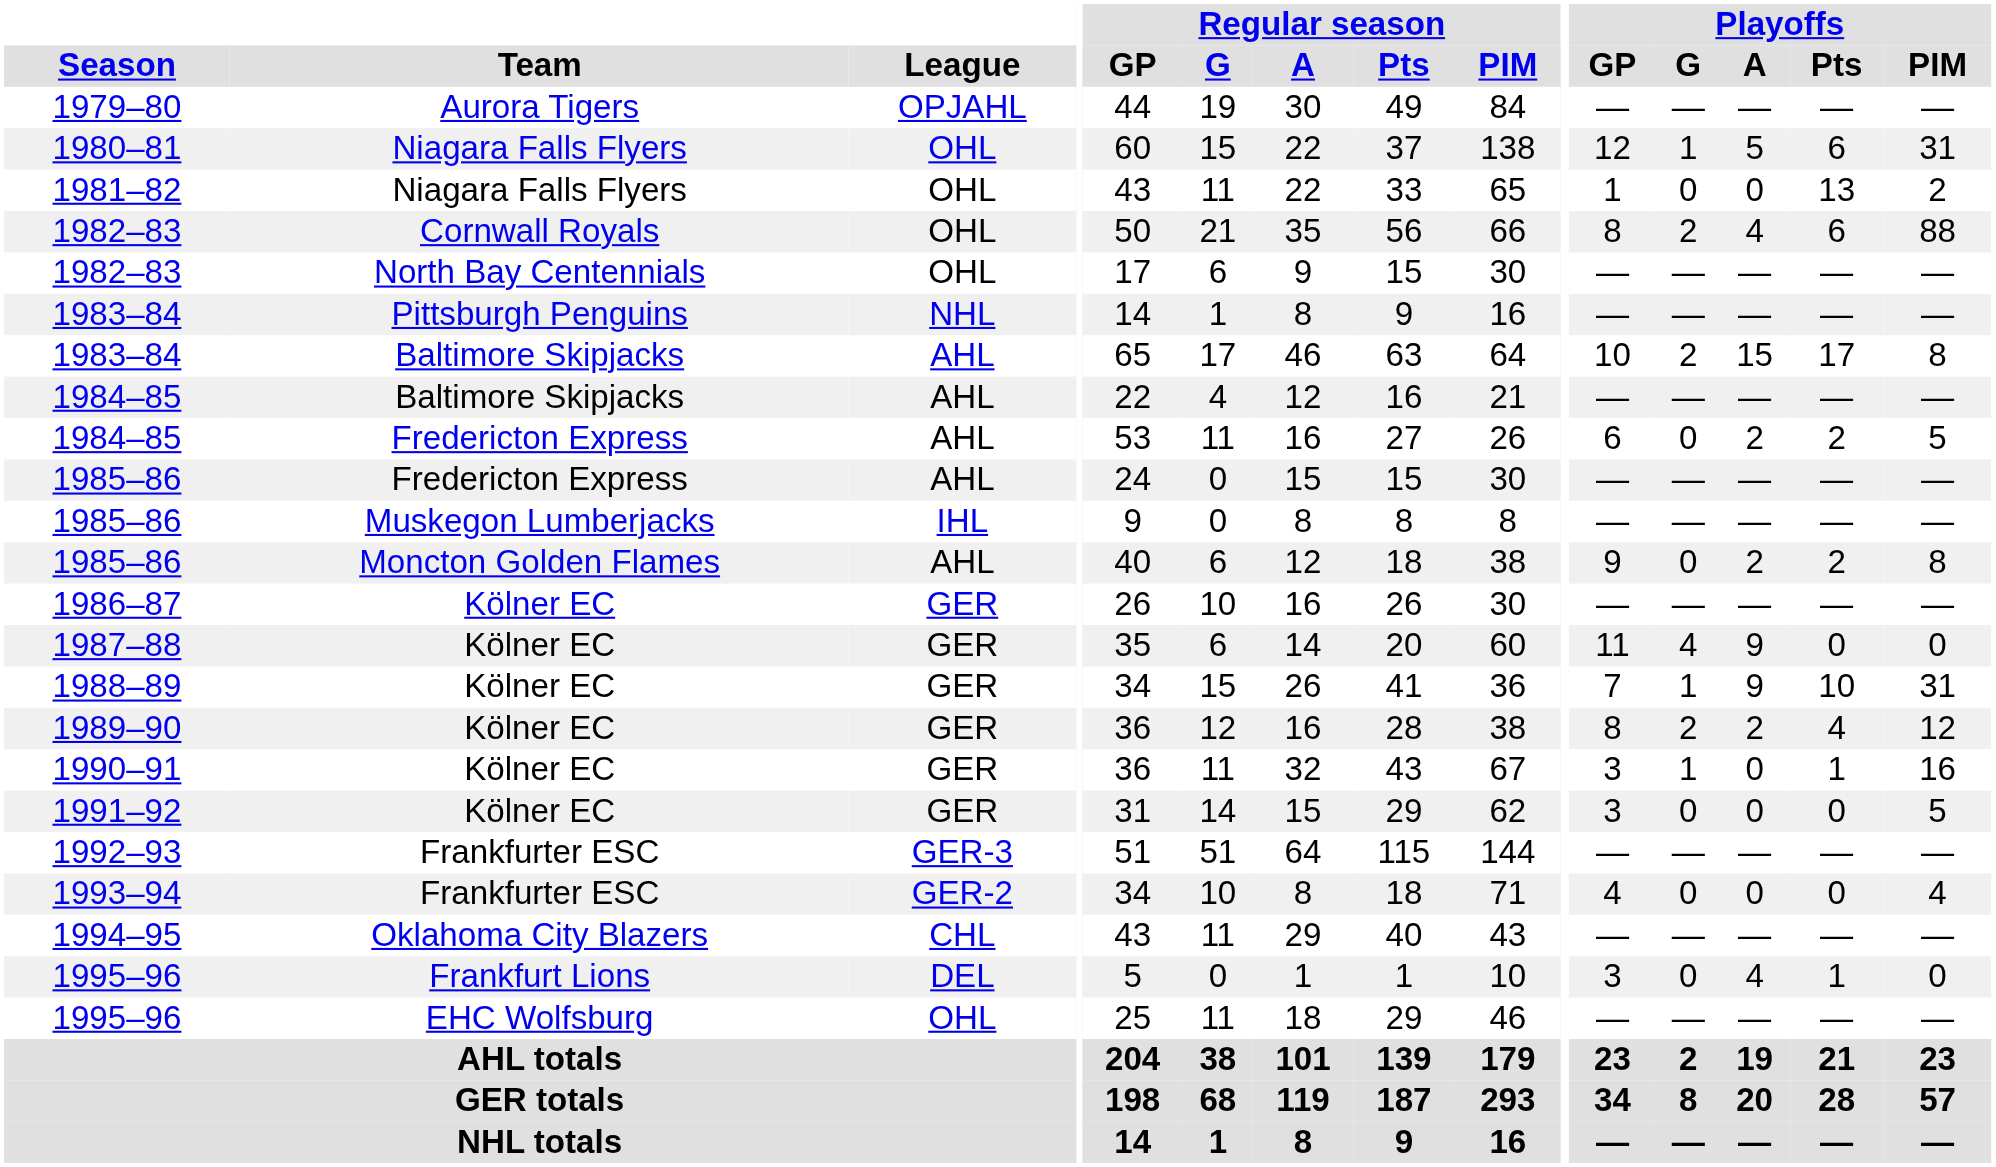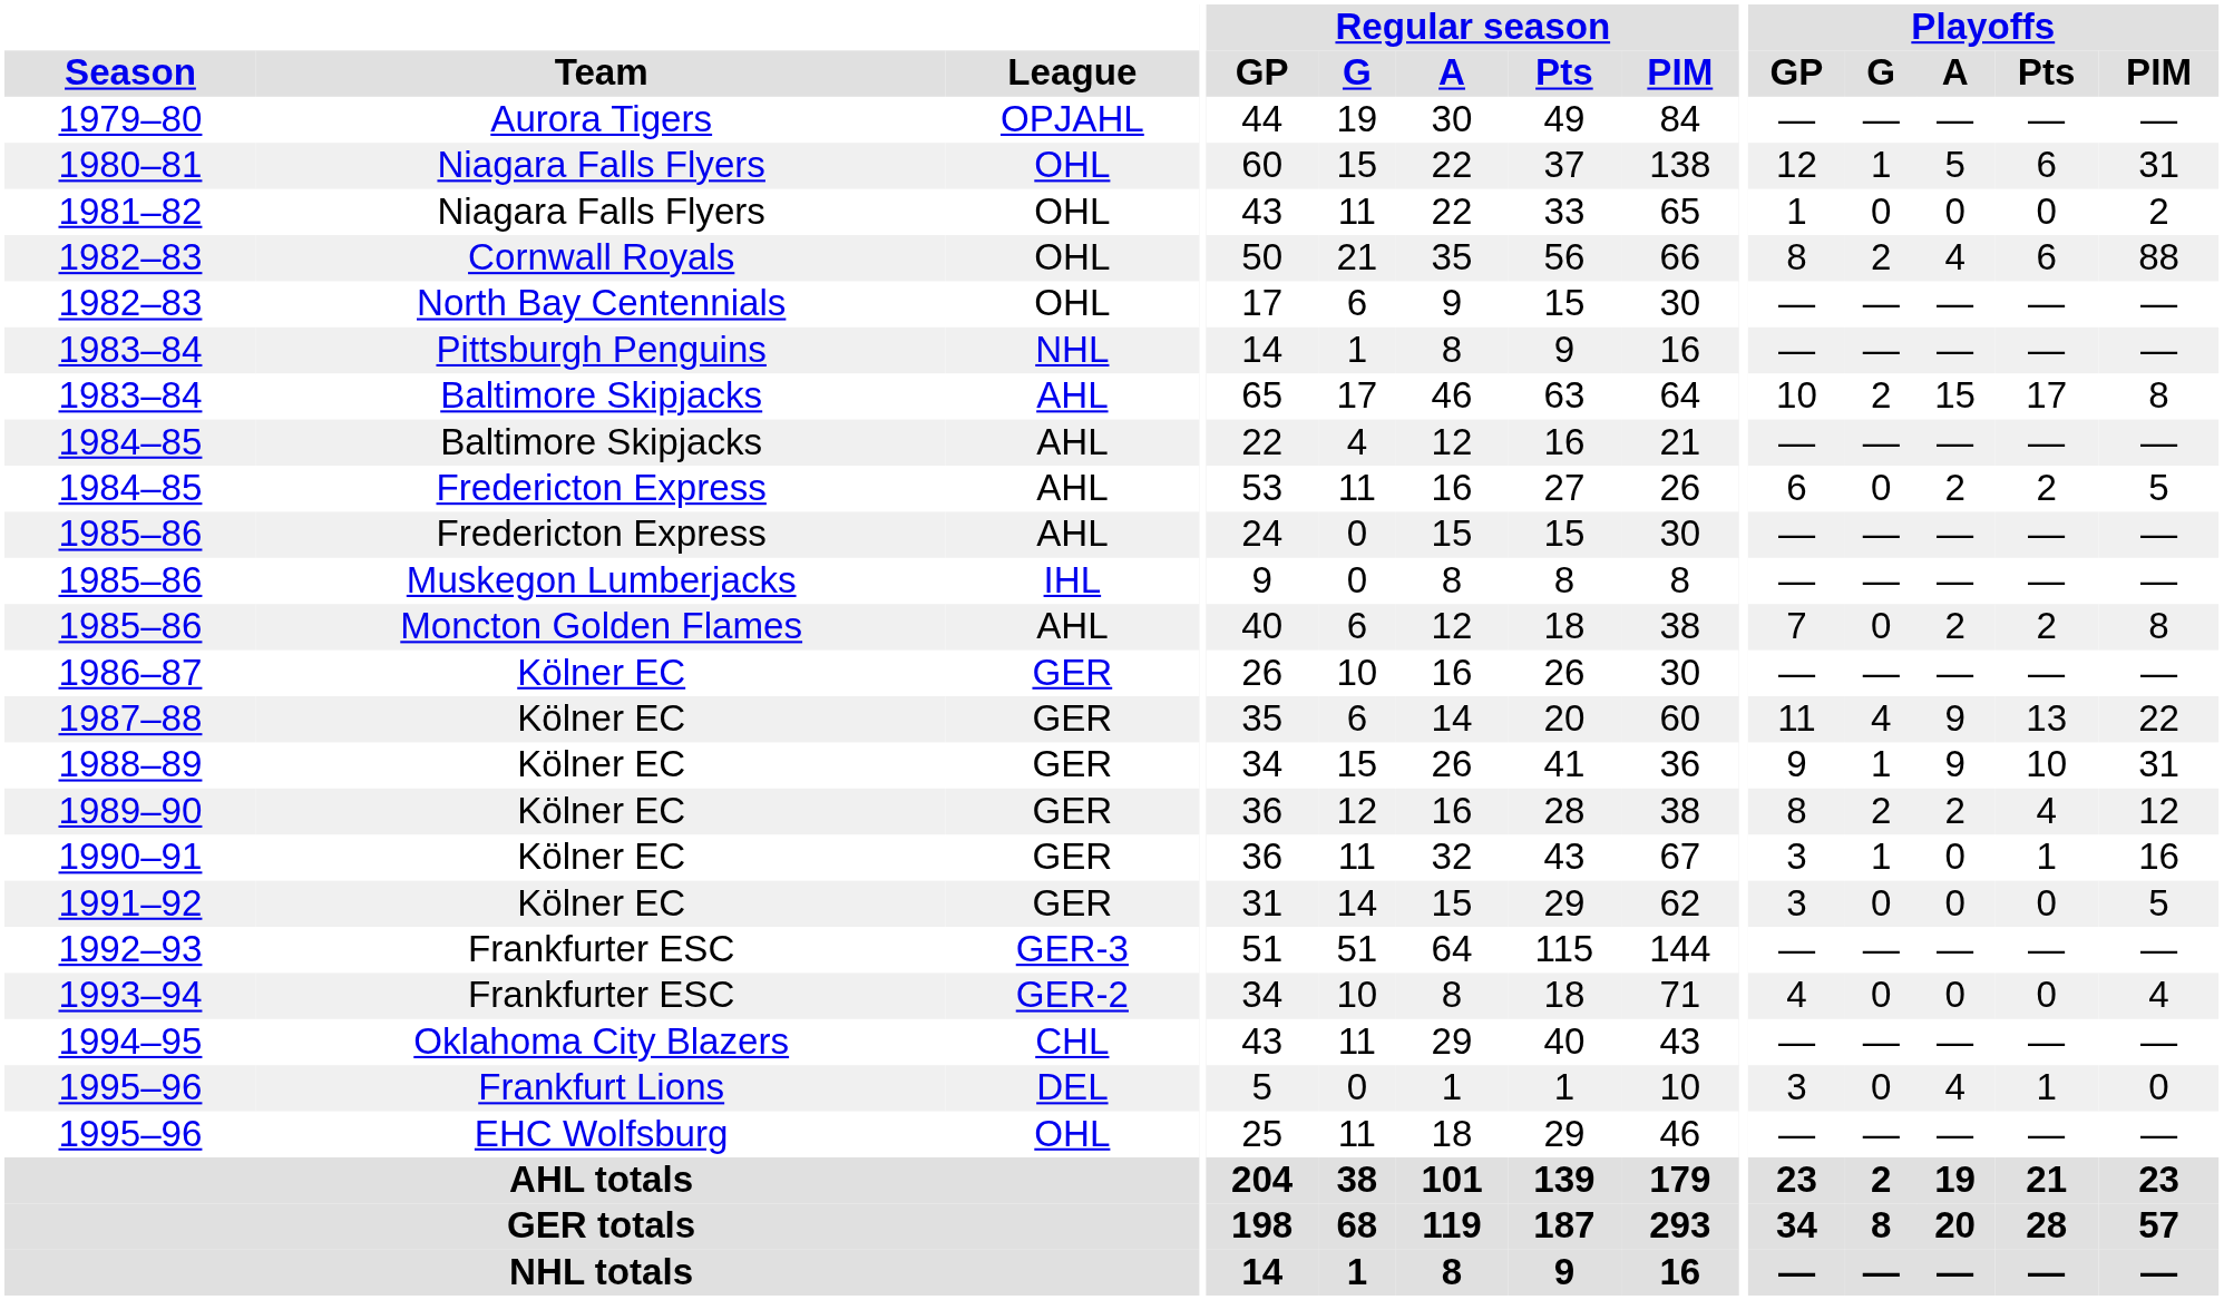 <table border="0" cellpadding="1" cellspacing="0" style="text-align:center; width:60em">
 <tr bgcolor="#e0e0e0">
 <th colspan="3" bgcolor="#ffffff"></th>
 <th rowspan="100" bgcolor="#ffffff"></th>
 <th colspan="5"><a href='#'>Regular season</a></th>
 <th rowspan="100" bgcolor="#ffffff"></th>
 <th colspan="5"><a href='#'>Playoffs</a></th>
 </tr>
 <tr bgcolor="#e0e0e0">
 <th><a href='#'>Season</a></th>
 <th>Team</th>
 <th>League</th>
 <th>GP</th>
 <th><a href='#'>G</a></th>
 <th><a href='#'>A</a></th>
 <th><a href='#'>Pts</a></th>
 <th><a href='#'>PIM</a></th>
 <th>GP</th>
 <th>G</th>
 <th>A</th>
 <th>Pts</th>
 <th>PIM</th>
 </tr>
 <tr>
 <td><a href='#'>1979–80</a></td>
 <td><a href='#'>Aurora Tigers</a></td>
 <td><a href='#'>OPJAHL</a></td>
 <td>44</td>
 <td>19</td>
 <td>30</td>
 <td>49</td>
 <td>84</td>
 <td>—</td>
 <td>—</td>
 <td>—</td>
 <td>—</td>
 <td>—</td>
 </tr>
 <tr bgcolor="#f0f0f0">
 <td><a href='#'>1980–81</a></td>
 <td><a href='#'>Niagara Falls Flyers</a></td>
 <td><a href='#'>OHL</a></td>
 <td>60</td>
 <td>15</td>
 <td>22</td>
 <td>37</td>
 <td>138</td>
 <td>12</td>
 <td>1</td>
 <td>5</td>
 <td>6</td>
 <td>31</td>
 </tr>
 <tr>
 <td><a href='#'>1981–82</a></td>
 <td>Niagara Falls Flyers</td>
 <td>OHL</td>
 <td>43</td>
 <td>11</td>
 <td>22</td>
 <td>33</td>
 <td>65</td>
 <td>1</td>
 <td>0</td>
 <td>0</td>
-<td>13</td>
+<td>0</td>
 <td>2</td>
 </tr>
 <tr bgcolor="#f0f0f0">
 <td><a href='#'>1982–83</a></td>
 <td><a href='#'>Cornwall Royals</a></td>
 <td>OHL</td>
 <td>50</td>
 <td>21</td>
 <td>35</td>
 <td>56</td>
 <td>66</td>
 <td>8</td>
 <td>2</td>
 <td>4</td>
 <td>6</td>
 <td>88</td>
 </tr>
 <tr>
 <td><a href='#'>1982–83</a></td>
 <td><a href='#'>North Bay Centennials</a></td>
 <td>OHL</td>
 <td>17</td>
 <td>6</td>
 <td>9</td>
 <td>15</td>
 <td>30</td>
 <td>—</td>
 <td>—</td>
 <td>—</td>
 <td>—</td>
 <td>—</td>
 </tr>
 <tr bgcolor="#f0f0f0">
 <td><a href='#'>1983–84</a></td>
 <td><a href='#'>Pittsburgh Penguins</a></td>
 <td><a href='#'>NHL</a></td>
 <td>14</td>
 <td>1</td>
 <td>8</td>
 <td>9</td>
 <td>16</td>
 <td>—</td>
 <td>—</td>
 <td>—</td>
 <td>—</td>
 <td>—</td>
 </tr>
 <tr>
 <td><a href='#'>1983–84</a></td>
 <td><a href='#'>Baltimore Skipjacks</a></td>
 <td><a href='#'>AHL</a></td>
 <td>65</td>
 <td>17</td>
 <td>46</td>
 <td>63</td>
 <td>64</td>
 <td>10</td>
 <td>2</td>
 <td>15</td>
 <td>17</td>
 <td>8</td>
 </tr>
 <tr bgcolor="#f0f0f0">
 <td><a href='#'>1984–85</a></td>
 <td>Baltimore Skipjacks</td>
 <td>AHL</td>
 <td>22</td>
 <td>4</td>
 <td>12</td>
 <td>16</td>
 <td>21</td>
 <td>—</td>
 <td>—</td>
 <td>—</td>
 <td>—</td>
 <td>—</td>
 </tr>
 <tr>
 <td><a href='#'>1984–85</a></td>
 <td><a href='#'>Fredericton Express</a></td>
 <td>AHL</td>
 <td>53</td>
 <td>11</td>
 <td>16</td>
 <td>27</td>
 <td>26</td>
 <td>6</td>
 <td>0</td>
 <td>2</td>
 <td>2</td>
 <td>5</td>
 </tr>
 <tr bgcolor="#f0f0f0">
 <td><a href='#'>1985–86</a></td>
 <td>Fredericton Express</td>
 <td>AHL</td>
 <td>24</td>
 <td>0</td>
 <td>15</td>
 <td>15</td>
 <td>30</td>
 <td>—</td>
 <td>—</td>
 <td>—</td>
 <td>—</td>
 <td>—</td>
 </tr>
 <tr>
 <td><a href='#'>1985–86</a></td>
 <td><a href='#'>Muskegon Lumberjacks</a></td>
 <td><a href='#'>IHL</a></td>
 <td>9</td>
 <td>0</td>
 <td>8</td>
 <td>8</td>
 <td>8</td>
 <td>—</td>
 <td>—</td>
 <td>—</td>
 <td>—</td>
 <td>—</td>
 </tr>
 <tr bgcolor="#f0f0f0">
 <td><a href='#'>1985–86</a></td>
 <td><a href='#'>Moncton Golden Flames</a></td>
 <td>AHL</td>
 <td>40</td>
 <td>6</td>
 <td>12</td>
 <td>18</td>
 <td>38</td>
-<td>9</td>
+<td>7</td>
 <td>0</td>
 <td>2</td>
 <td>2</td>
 <td>8</td>
 </tr>
 <tr>
 <td><a href='#'>1986–87</a></td>
 <td><a href='#'>Kölner EC</a></td>
 <td><a href='#'>GER</a></td>
 <td>26</td>
 <td>10</td>
 <td>16</td>
 <td>26</td>
 <td>30</td>
 <td>—</td>
 <td>—</td>
 <td>—</td>
 <td>—</td>
 <td>—</td>
 </tr>
 <tr bgcolor="#f0f0f0">
 <td><a href='#'>1987–88</a></td>
 <td>Kölner EC</td>
 <td>GER</td>
 <td>35</td>
 <td>6</td>
 <td>14</td>
 <td>20</td>
 <td>60</td>
 <td>11</td>
 <td>4</td>
 <td>9</td>
-<td>0</td>
-<td>0</td>
+<td>13</td>
+<td>22</td>
 </tr>
 <tr>
 <td><a href='#'>1988–89</a></td>
 <td>Kölner EC</td>
 <td>GER</td>
 <td>34</td>
 <td>15</td>
 <td>26</td>
 <td>41</td>
 <td>36</td>
-<td>7</td>
+<td>9</td>
 <td>1</td>
 <td>9</td>
 <td>10</td>
 <td>31</td>
 </tr>
 <tr bgcolor="#f0f0f0">
 <td><a href='#'>1989–90</a></td>
 <td>Kölner EC</td>
 <td>GER</td>
 <td>36</td>
 <td>12</td>
 <td>16</td>
 <td>28</td>
 <td>38</td>
 <td>8</td>
 <td>2</td>
 <td>2</td>
 <td>4</td>
 <td>12</td>
 </tr>
 <tr>
 <td><a href='#'>1990–91</a></td>
 <td>Kölner EC</td>
 <td>GER</td>
 <td>36</td>
 <td>11</td>
 <td>32</td>
 <td>43</td>
 <td>67</td>
 <td>3</td>
 <td>1</td>
 <td>0</td>
 <td>1</td>
 <td>16</td>
 </tr>
 <tr bgcolor="#f0f0f0">
 <td><a href='#'>1991–92</a></td>
 <td>Kölner EC</td>
 <td>GER</td>
 <td>31</td>
 <td>14</td>
 <td>15</td>
 <td>29</td>
 <td>62</td>
 <td>3</td>
 <td>0</td>
 <td>0</td>
 <td>0</td>
 <td>5</td>
 </tr>
 <tr>
 <td><a href='#'>1992–93</a></td>
 <td>Frankfurter ESC</td>
 <td><a href='#'>GER-3</a></td>
 <td>51</td>
 <td>51</td>
 <td>64</td>
 <td>115</td>
 <td>144</td>
 <td>—</td>
 <td>—</td>
 <td>—</td>
 <td>—</td>
 <td>—</td>
 </tr>
 <tr bgcolor="#f0f0f0">
 <td><a href='#'>1993–94</a></td>
 <td>Frankfurter ESC</td>
 <td><a href='#'>GER-2</a></td>
 <td>34</td>
 <td>10</td>
 <td>8</td>
 <td>18</td>
 <td>71</td>
 <td>4</td>
 <td>0</td>
 <td>0</td>
 <td>0</td>
 <td>4</td>
 </tr>
 <tr>
 <td><a href='#'>1994–95</a></td>
 <td><a href='#'>Oklahoma City Blazers</a></td>
 <td><a href='#'>CHL</a></td>
 <td>43</td>
 <td>11</td>
 <td>29</td>
 <td>40</td>
 <td>43</td>
 <td>—</td>
 <td>—</td>
 <td>—</td>
 <td>—</td>
 <td>—</td>
 </tr>
 <tr bgcolor="#f0f0f0">
 <td><a href='#'>1995–96</a></td>
 <td><a href='#'>Frankfurt Lions</a></td>
 <td><a href='#'>DEL</a></td>
 <td>5</td>
 <td>0</td>
 <td>1</td>
 <td>1</td>
 <td>10</td>
 <td>3</td>
 <td>0</td>
 <td>4</td>
 <td>1</td>
 <td>0</td>
 </tr>
 <tr>
 <td><a href='#'>1995–96</a></td>
 <td><a href='#'>EHC Wolfsburg</a></td>
 <td><a href='#'>OHL</a></td>
 <td>25</td>
 <td>11</td>
 <td>18</td>
 <td>29</td>
 <td>46</td>
 <td>—</td>
 <td>—</td>
 <td>—</td>
 <td>—</td>
 <td>—</td>
 </tr>
 <tr bgcolor="#e0e0e0">
 <th colspan="3">AHL totals</th>
 <th>204</th>
 <th>38</th>
 <th>101</th>
 <th>139</th>
 <th>179</th>
 <th>23</th>
 <th>2</th>
 <th>19</th>
 <th>21</th>
 <th>23</th>
 </tr>
 <tr bgcolor="#e0e0e0">
 <th colspan="3">GER totals</th>
 <th>198</th>
 <th>68</th>
 <th>119</th>
 <th>187</th>
 <th>293</th>
 <th>34</th>
 <th>8</th>
 <th>20</th>
 <th>28</th>
 <th>57</th>
 </tr>
 <tr bgcolor="#e0e0e0">
 <th colspan="3">NHL totals</th>
 <th>14</th>
 <th>1</th>
 <th>8</th>
 <th>9</th>
 <th>16</th>
 <th>—</th>
 <th>—</th>
 <th>—</th>
 <th>—</th>
 <th>—</th>
 </tr>
 </table>
